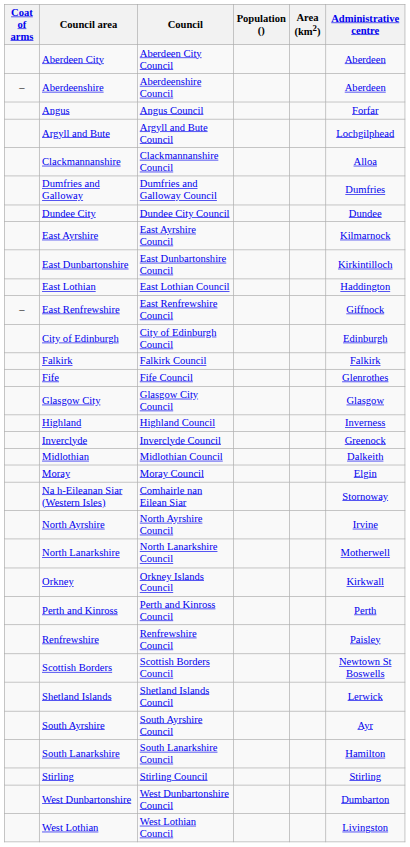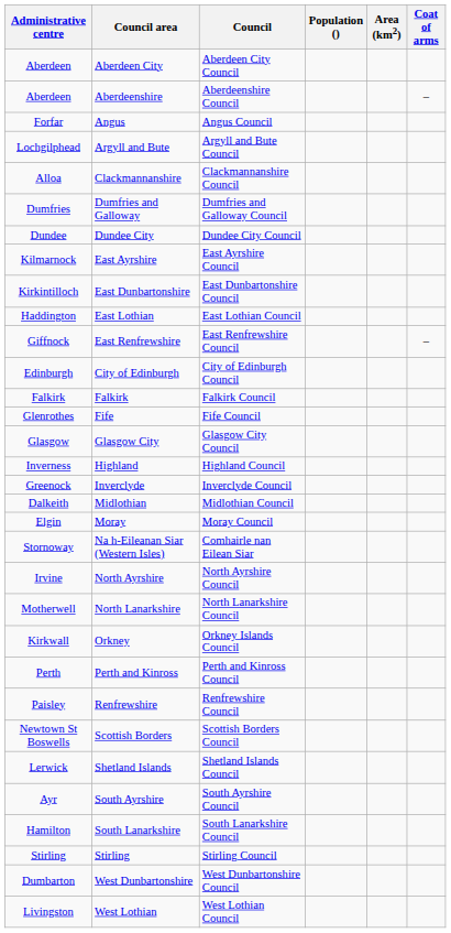 <table class="wikitable sortable">
 <tr>
-<th class="unsortable"><a href='#'>Coat of arms</a></th>
+<th><a href='#'>Administrative centre</a></th>
 <th>Council area</th>
 <th>Council</th>
 <th>Population ()</th>
 <th>Area (km<sup>2</sup>)</th>
-<th><a href='#'>Administrative centre</a></th>
+<th class="unsortable"><a href='#'>Coat of arms</a></th>
 </tr>
 <tr>
-<td align="center"></td>
+<td align="center"><a href='#'>Aberdeen</a></td>
 <td align="left"><a href='#'>Aberdeen City</a></td>
 <td align="left"><a href='#'>Aberdeen City Council</a></td>
 <td align="center"></td>
 <td align="center"></td>
-<td align="center"><a href='#'>Aberdeen</a></td>
+<td align="center"></td>
 </tr>
 <tr>
-<td align="center">–</td>
+<td align="center"><a href='#'>Aberdeen</a></td>
 <td align="left"><a href='#'>Aberdeenshire</a></td>
 <td align="left"><a href='#'>Aberdeenshire Council</a></td>
 <td align="center"></td>
 <td align="center"></td>
-<td align="center"><a href='#'>Aberdeen</a></td>
+<td align="center">–</td>
 </tr>
 <tr>
-<td align="center"></td>
+<td align="center"><a href='#'>Forfar</a></td>
 <td align="left"><a href='#'>Angus</a></td>
 <td align="left"><a href='#'>Angus Council</a></td>
 <td align="center"></td>
 <td align="center"></td>
-<td align="center"><a href='#'>Forfar</a></td>
+<td align="center"></td>
 </tr>
 <tr>
-<td align="center"></td>
+<td align="center"><a href='#'>Lochgilphead</a></td>
 <td align="left"><a href='#'>Argyll and Bute</a></td>
 <td align="left"><a href='#'>Argyll and Bute Council</a></td>
 <td align="center"></td>
 <td align="center"></td>
-<td align="center"><a href='#'>Lochgilphead</a></td>
+<td align="center"></td>
 </tr>
 <tr>
-<td align="center"></td>
+<td align="center"><a href='#'>Alloa</a></td>
 <td align="left"><a href='#'>Clackmannanshire</a></td>
 <td align="left"><a href='#'>Clackmannanshire Council</a></td>
 <td align="center"></td>
 <td align="center"></td>
-<td align="center"><a href='#'>Alloa</a></td>
+<td align="center"></td>
 </tr>
 <tr>
-<td align="center"></td>
+<td align="center"><a href='#'>Dumfries</a></td>
 <td align="left"><a href='#'>Dumfries and Galloway</a></td>
 <td align="left"><a href='#'>Dumfries and Galloway Council</a></td>
 <td align="center"></td>
 <td align="center"></td>
-<td align="center"><a href='#'>Dumfries</a></td>
+<td align="center"></td>
 </tr>
 <tr>
-<td align="center"></td>
+<td align="center"><a href='#'>Dundee</a></td>
 <td align="left"><a href='#'>Dundee City</a></td>
 <td align="left"><a href='#'>Dundee City Council</a></td>
 <td align="center"></td>
 <td align="center"></td>
-<td align="center"><a href='#'>Dundee</a></td>
+<td align="center"></td>
 </tr>
 <tr>
-<td align="center"></td>
+<td align="center"><a href='#'>Kilmarnock</a></td>
 <td align="left"><a href='#'>East Ayrshire</a></td>
 <td align="left"><a href='#'>East Ayrshire Council</a></td>
 <td align="center"></td>
 <td align="center"></td>
-<td align="center"><a href='#'>Kilmarnock</a></td>
+<td align="center"></td>
 </tr>
 <tr>
-<td align="center"></td>
+<td align="center"><a href='#'>Kirkintilloch</a></td>
 <td align="left"><a href='#'>East Dunbartonshire</a></td>
 <td align="left"><a href='#'>East Dunbartonshire Council</a></td>
 <td align="center"></td>
 <td align="center"></td>
-<td align="center"><a href='#'>Kirkintilloch</a></td>
+<td align="center"></td>
 </tr>
 <tr>
-<td align="center"></td>
+<td align="center"><a href='#'>Haddington</a></td>
 <td align="left"><a href='#'>East Lothian</a></td>
 <td align="left"><a href='#'>East Lothian Council</a></td>
 <td align="center"></td>
 <td align="center"></td>
-<td align="center"><a href='#'>Haddington</a></td>
+<td align="center"></td>
 </tr>
 <tr>
-<td align="center">–</td>
+<td align="center"><a href='#'>Giffnock</a></td>
 <td align="left"><a href='#'>East Renfrewshire</a></td>
 <td align="left"><a href='#'>East Renfrewshire Council</a></td>
 <td align="center"></td>
 <td align="center"></td>
-<td align="center"><a href='#'>Giffnock</a></td>
+<td align="center">–</td>
 </tr>
 <tr>
-<td align="center"></td>
+<td align="center"><a href='#'>Edinburgh</a></td>
 <td align="left"><a href='#'>City of Edinburgh</a></td>
 <td align="left"><a href='#'>City of Edinburgh Council</a></td>
 <td align="center"></td>
 <td align="center"></td>
-<td align="center"><a href='#'>Edinburgh</a></td>
+<td align="center"></td>
 </tr>
 <tr>
-<td align="center"></td>
+<td align="center"><a href='#'>Falkirk</a></td>
 <td align="left"><a href='#'>Falkirk</a></td>
 <td align="left"><a href='#'>Falkirk Council</a></td>
 <td align="center"></td>
 <td align="center"></td>
-<td align="center"><a href='#'>Falkirk</a></td>
+<td align="center"></td>
 </tr>
 <tr>
-<td align="center"></td>
+<td align="center"><a href='#'>Glenrothes</a></td>
 <td align="left"><a href='#'>Fife</a></td>
 <td align="left"><a href='#'>Fife Council</a></td>
 <td align="center"></td>
 <td align="center"></td>
-<td align="center"><a href='#'>Glenrothes</a></td>
+<td align="center"></td>
 </tr>
 <tr>
-<td align="center"></td>
+<td align="center"><a href='#'>Glasgow</a></td>
 <td align="left"><a href='#'>Glasgow City</a></td>
 <td align="left"><a href='#'>Glasgow City Council</a></td>
 <td align="center"></td>
 <td align="center"></td>
-<td align="center"><a href='#'>Glasgow</a></td>
+<td align="center"></td>
 </tr>
 <tr>
-<td align="center"></td>
+<td align="center"><a href='#'>Inverness</a></td>
 <td align="left"><a href='#'>Highland</a></td>
 <td align="left"><a href='#'>Highland Council</a></td>
 <td align="center"></td>
 <td align="center"></td>
-<td align="center"><a href='#'>Inverness</a></td>
+<td align="center"></td>
 </tr>
 <tr>
-<td align="center"></td>
+<td align="center"><a href='#'>Greenock</a></td>
 <td align="left"><a href='#'>Inverclyde</a></td>
 <td align="left"><a href='#'>Inverclyde Council</a></td>
 <td align="center"></td>
 <td align="center"></td>
-<td align="center"><a href='#'>Greenock</a></td>
+<td align="center"></td>
 </tr>
 <tr>
-<td align="center"></td>
+<td align="center"><a href='#'>Dalkeith</a></td>
 <td align="left"><a href='#'>Midlothian</a></td>
 <td align="left"><a href='#'>Midlothian Council</a></td>
 <td align="center"></td>
 <td align="center"></td>
-<td align="center"><a href='#'>Dalkeith</a></td>
+<td align="center"></td>
 </tr>
 <tr>
-<td align="center"></td>
+<td align="center"><a href='#'>Elgin</a></td>
 <td align="left"><a href='#'>Moray</a></td>
 <td align="left"><a href='#'>Moray Council</a></td>
 <td align="center"></td>
 <td align="center"></td>
-<td align="center"><a href='#'>Elgin</a></td>
+<td align="center"></td>
 </tr>
 <tr>
-<td align="center"></td>
+<td align="center"><a href='#'>Stornoway</a></td>
 <td align="left"><a href='#'>Na h-Eileanan Siar (Western Isles)</a></td>
 <td align="left"><a href='#'>Comhairle nan Eilean Siar</a></td>
 <td align="center"></td>
 <td align="center"></td>
-<td align="center"><a href='#'>Stornoway</a></td>
+<td align="center"></td>
 </tr>
 <tr>
-<td align="center"></td>
+<td align="center"><a href='#'>Irvine</a></td>
 <td align="left"><a href='#'>North Ayrshire</a></td>
 <td align="left"><a href='#'>North Ayrshire Council</a></td>
 <td align="center"></td>
 <td align="center"></td>
-<td align="center"><a href='#'>Irvine</a></td>
+<td align="center"></td>
 </tr>
 <tr>
-<td align="center"></td>
+<td align="center"><a href='#'>Motherwell</a></td>
 <td align="left"><a href='#'>North Lanarkshire</a></td>
 <td align="left"><a href='#'>North Lanarkshire Council</a></td>
 <td align="center"></td>
 <td align="center"></td>
-<td align="center"><a href='#'>Motherwell</a></td>
+<td align="center"></td>
 </tr>
 <tr>
-<td align="center"></td>
+<td align="center"><a href='#'>Kirkwall</a></td>
 <td align="left"><a href='#'>Orkney</a></td>
 <td align="left"><a href='#'>Orkney Islands Council</a></td>
 <td align="center"></td>
 <td align="center"></td>
-<td align="center"><a href='#'>Kirkwall</a></td>
+<td align="center"></td>
 </tr>
 <tr>
-<td align="center"></td>
+<td align="center"><a href='#'>Perth</a></td>
 <td align="left"><a href='#'>Perth and Kinross</a></td>
 <td align="left"><a href='#'>Perth and Kinross Council</a></td>
 <td align="center"></td>
 <td align="center"></td>
-<td align="center"><a href='#'>Perth</a></td>
+<td align="center"></td>
 </tr>
 <tr>
-<td align="center"></td>
+<td align="center"><a href='#'>Paisley</a></td>
 <td align="left"><a href='#'>Renfrewshire</a></td>
 <td align="left"><a href='#'>Renfrewshire Council</a></td>
 <td align="center"></td>
 <td align="center"></td>
-<td align="center"><a href='#'>Paisley</a></td>
+<td align="center"></td>
 </tr>
 <tr>
-<td align="center"></td>
+<td align="center"><a href='#'>Newtown St Boswells</a></td>
 <td align="left"><a href='#'>Scottish Borders</a></td>
 <td align="left"><a href='#'>Scottish Borders Council</a></td>
 <td align="center"></td>
 <td align="center"></td>
-<td align="center"><a href='#'>Newtown St Boswells</a></td>
+<td align="center"></td>
 </tr>
 <tr>
-<td align="center"></td>
+<td align="center"><a href='#'>Lerwick</a></td>
 <td align="left"><a href='#'>Shetland Islands</a></td>
 <td align="left"><a href='#'>Shetland Islands Council</a></td>
 <td align="center"></td>
 <td align="center"></td>
-<td align="center"><a href='#'>Lerwick</a></td>
+<td align="center"></td>
 </tr>
 <tr>
-<td align="center"></td>
+<td align="center"><a href='#'>Ayr</a></td>
 <td align="left"><a href='#'>South Ayrshire</a></td>
 <td align="left"><a href='#'>South Ayrshire Council</a></td>
 <td align="center"></td>
 <td align="center"></td>
-<td align="center"><a href='#'>Ayr</a></td>
+<td align="center"></td>
 </tr>
 <tr>
-<td align="center"></td>
+<td align="center"><a href='#'>Hamilton</a></td>
 <td align="left"><a href='#'>South Lanarkshire</a></td>
 <td align="left"><a href='#'>South Lanarkshire Council</a></td>
 <td align="center"></td>
 <td align="center"></td>
-<td align="center"><a href='#'>Hamilton</a></td>
+<td align="center"></td>
 </tr>
 <tr>
-<td align="center"></td>
+<td align="center"><a href='#'>Stirling</a></td>
 <td align="left"><a href='#'>Stirling</a></td>
 <td align="left"><a href='#'>Stirling Council</a></td>
 <td align="center"></td>
 <td align="center"></td>
-<td align="center"><a href='#'>Stirling</a></td>
+<td align="center"></td>
 </tr>
 <tr>
-<td align="center"></td>
+<td align="center"><a href='#'>Dumbarton</a></td>
 <td align="left"><a href='#'>West Dunbartonshire</a></td>
 <td align="left"><a href='#'>West Dunbartonshire Council</a></td>
 <td align="center"></td>
 <td align="center"></td>
-<td align="center"><a href='#'>Dumbarton</a></td>
+<td align="center"></td>
 </tr>
 <tr>
-<td align="center"></td>
+<td align="center"><a href='#'>Livingston</a></td>
 <td align="left"><a href='#'>West Lothian</a></td>
 <td align="left"><a href='#'>West Lothian Council</a></td>
 <td align="center"></td>
 <td align="center"></td>
-<td align="center"><a href='#'>Livingston</a></td>
+<td align="center"></td>
 </tr>
 </table>
